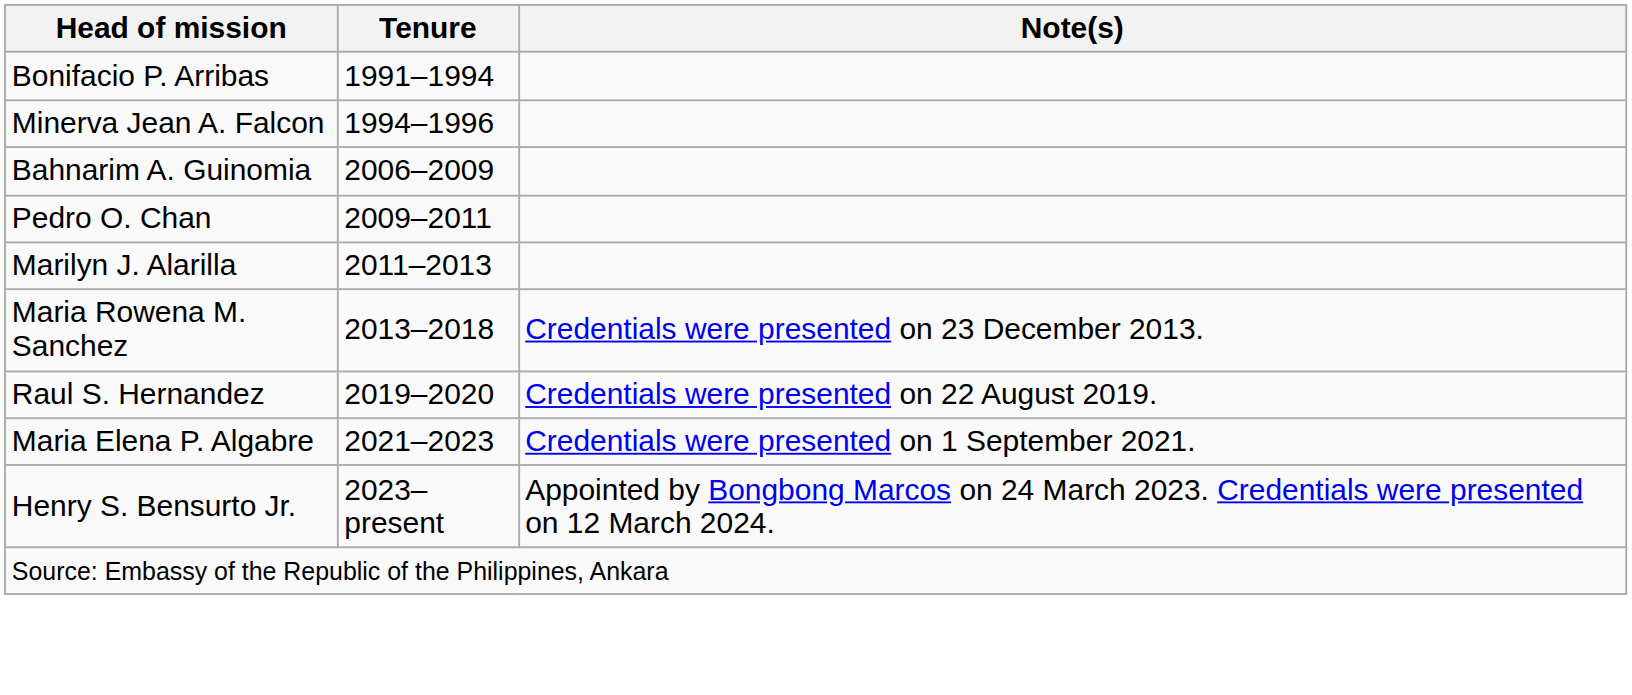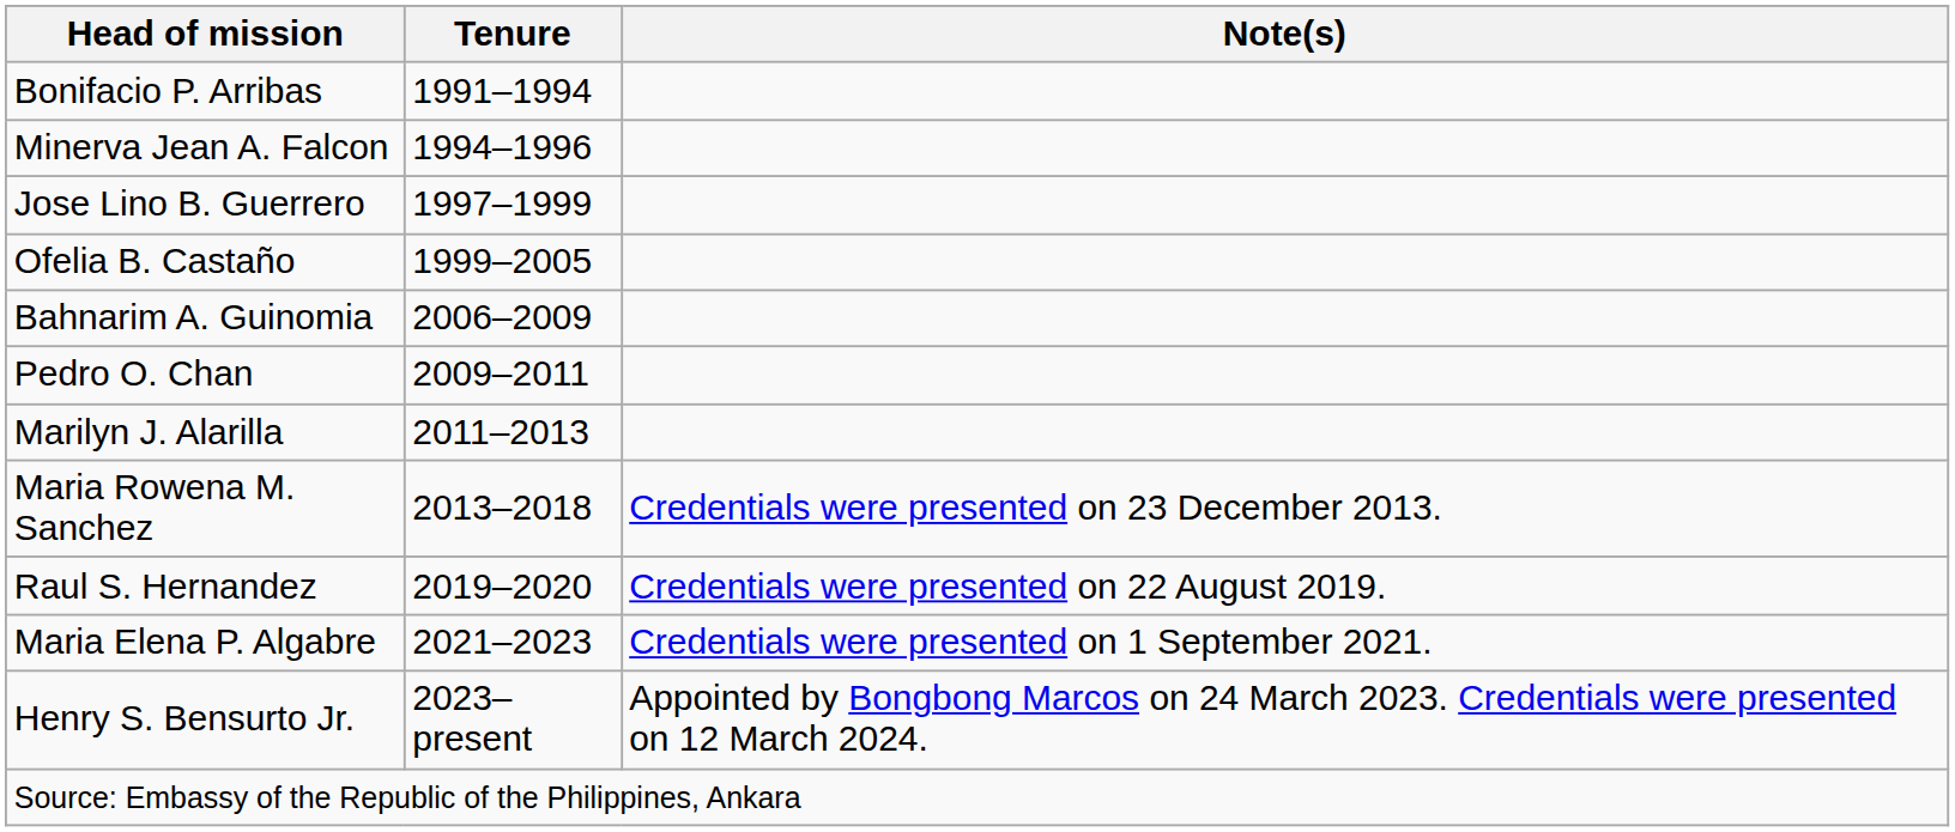 <table class=wikitable>
 <tr>
 <th>Head of mission</th>
 <th>Tenure</th>
 <th>Note(s)</th>
 </tr>
 <tr>
 <td>Bonifacio P. Arribas</td>
 <td>1991–1994</td>
 <td></td>
 </tr>
 <tr>
 <td>Minerva Jean A. Falcon</td>
 <td>1994–1996</td>
+<td></td>
+</tr>
+<tr>
+<td>Jose Lino B. Guerrero</td>
+<td>1997–1999</td>
+<td></td>
+</tr>
+<tr>
+<td>Ofelia B. Castaño</td>
+<td>1999–2005</td>
 <td></td>
 </tr>
 <tr>
 <td>Bahnarim A. Guinomia</td>
 <td>2006–2009</td>
 <td></td>
 </tr>
 <tr>
 <td>Pedro O. Chan</td>
 <td>2009–2011</td>
 <td></td>
 </tr>
 <tr>
 <td>Marilyn J. Alarilla</td>
 <td>2011–2013</td>
 <td></td>
 </tr>
 <tr>
 <td>Maria Rowena M. Sanchez</td>
 <td>2013–2018</td>
 <td><a href='#'>Credentials were presented</a> on 23 December 2013.</td>
 </tr>
 <tr>
 <td>Raul S. Hernandez</td>
 <td>2019–2020</td>
 <td><a href='#'>Credentials were presented</a> on 22 August 2019.</td>
 </tr>
 <tr>
 <td>Maria Elena P. Algabre</td>
 <td>2021–2023</td>
 <td><a href='#'>Credentials were presented</a> on 1 September 2021.</td>
 </tr>
 <tr>
 <td>Henry S. Bensurto Jr.</td>
 <td>2023–present</td>
 <td>Appointed by <a href='#'>Bongbong Marcos</a> on 24 March 2023. <a href='#'>Credentials were presented</a> on 12 March 2024.</td>
 </tr>
 <tr>
 <td colspan=3><small>Source: Embassy of the Republic of the Philippines, Ankara</small></td>
 </tr>
 </table>
